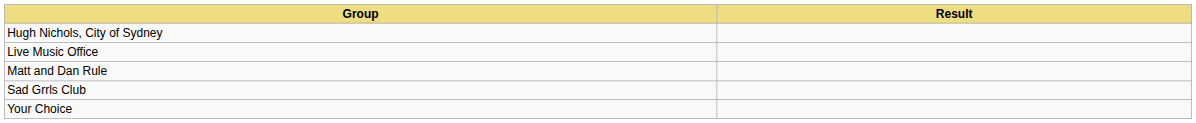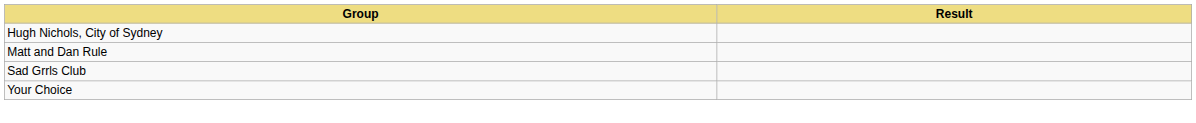 <table class="wikitable" width=100%>
 <tr>
 <th style="width:15%;background:#EEDD82;">Group</th>
 <th style="width:10%;background:#EEDD82;">Result</th>
 </tr>
 <tr>
 <td>Hugh Nichols, City of Sydney</td>
-<td></td>
-</tr>
-<tr>
-<td>Live Music Office</td>
 <td></td>
 </tr>
 <tr>
 <td>Matt and Dan Rule</td>
 <td></td>
 </tr>
 <tr>
 <td>Sad Grrls Club</td>
 <td></td>
 </tr>
 <tr>
 <td>Your Choice</td>
 <td></td>
 </tr>
 </table>
